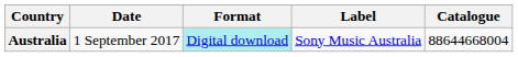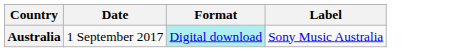 <table class="wikitable plainrowheaders">
 <tr>
 <th scope="col">Country</th>
 <th scope="col">Date</th>
 <th scope="col">Format</th>
 <th scope="col">Label</th>
-<th scope="col">Catalogue</th>
 </tr>
 <tr>
 <th scope="row">Australia</th>
 <td>1 September 2017</td>
 <td style="background: paleturquoise;"><a href='#'>Digital download</a></td>
 <td><a href='#'>Sony Music Australia</a></td>
-<td>88644668004</td>
 </tr>
 </table>
